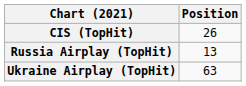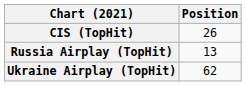 <table class="wikitable sortable plainrowheaders" style="text-align:center;">
 <tr>
 <th scope="col">Chart (2021)</th>
 <th scope="col">Position</th>
 </tr>
 <tr>
 <th scope="row">CIS (TopHit)</th>
 <td>26</td>
 </tr>
 <tr>
 <th scope="row">Russia Airplay (TopHit)</th>
 <td>13</td>
 </tr>
 <tr>
 <th scope="row">Ukraine Airplay (TopHit)</th>
-<td>63</td>
+<td>62</td>
 </tr>
 </table>
